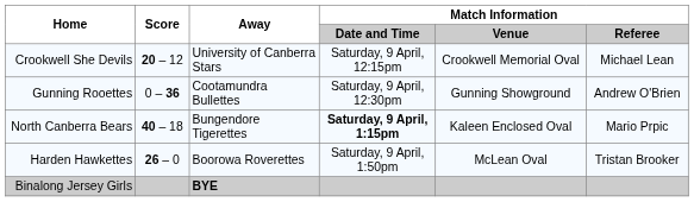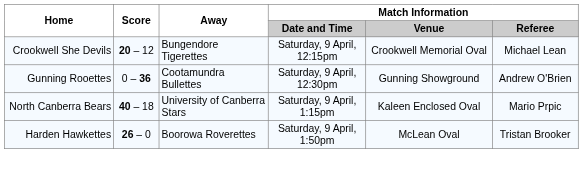 <table border="1" cellpadding="3" cellspacing="0" width="100%" style="border-collapse:collapse;  text-align:center;">
 <tr>
 <th rowspan="2" width="19%">Home</th>
 <th rowspan="2" width="8%">Score</th>
 <th rowspan="2" width="19%">Away</th>
 <th colspan="3">Match Information</th>
 </tr>
 <tr style="background:#CCCCCC">
 <th width="17%">Date and Time</th>
 <th width="22%">Venue</th>
 <th width="50%">Referee</th>
 </tr>
 <tr style="text-align:center; background:#f5faff;">
 <td align="right">Crookwell She Devils </td>
 <td><strong>20</strong> – 12</td>
-<td align="left"> University of Canberra Stars</td>
+<td align="left"> Bungendore Tigerettes</td>
 <td>Saturday, 9 April, 12:15pm</td>
 <td>Crookwell Memorial Oval</td>
 <td>Michael Lean</td>
 </tr>
 <tr style="text-align:center; background:#f5faff;">
 <td align="right">Gunning Rooettes </td>
 <td>0 – <strong>36</strong></td>
 <td align="left"> Cootamundra Bullettes</td>
 <td>Saturday, 9 April, 12:30pm</td>
 <td>Gunning Showground</td>
 <td>Andrew O'Brien</td>
 </tr>
 <tr style="text-align:center; background:#f5faff;">
 <td align="right">North Canberra Bears </td>
 <td><strong>40</strong> – 18</td>
-<td align="left"> Bungendore Tigerettes</td>
-<td><strong>Saturday, 9 April, 1:15pm</strong></td>
+<td align="left"> University of Canberra Stars</td>
+<td>Saturday, 9 April, 1:15pm</td>
 <td>Kaleen Enclosed Oval</td>
 <td>Mario Prpic</td>
 </tr>
 <tr style="text-align:center; background:#f5faff;">
 <td align="right">Harden Hawkettes </td>
 <td><strong>26</strong> – 0</td>
 <td align="left"> Boorowa Roverettes</td>
 <td>Saturday, 9 April, 1:50pm</td>
 <td>McLean Oval</td>
 <td>Tristan Brooker</td>
 </tr>
-<tr style="text-align:center; background:#CCCCCC;">
-<td align="right">Binalong Jersey Girls </td>
-<td></td>
-<td align="left"><strong>BYE</strong></td>
-<td></td>
-<td></td>
-<td></td>
-</tr>
 </table>
